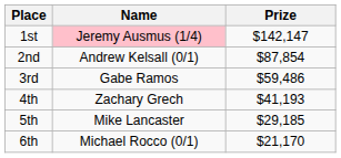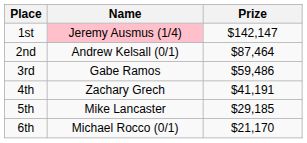 <table class="wikitable">
 <tr>
 <th width="50">Place</th>
 <th width="200">Name</th>
 <th width="125">Prize</th>
 </tr>
 <tr>
 <td align = "center">1st</td>
 <td align = "center" style="background: pink;"> Jeremy Ausmus (1/4)</td>
 <td align = "center">$142,147</td>
 </tr>
 <tr>
 <td align = "center">2nd</td>
 <td align = "center"> Andrew Kelsall (0/1)</td>
-<td align = "center">$87,854</td>
+<td align = "center">$87,464</td>
 </tr>
 <tr>
 <td align = "center">3rd</td>
 <td align = "center"> Gabe Ramos</td>
 <td align = "center">$59,486</td>
 </tr>
 <tr>
 <td align = "center">4th</td>
 <td align = "center"> Zachary Grech</td>
-<td align = "center">$41,193</td>
+<td align = "center">$41,191</td>
 </tr>
 <tr>
 <td align = "center">5th</td>
 <td align = "center"> Mike Lancaster</td>
 <td align = "center">$29,185</td>
 </tr>
 <tr>
 <td align = "center">6th</td>
 <td align = "center"> Michael Rocco (0/1)</td>
 <td align = "center">$21,170</td>
 </tr>
 </table>
